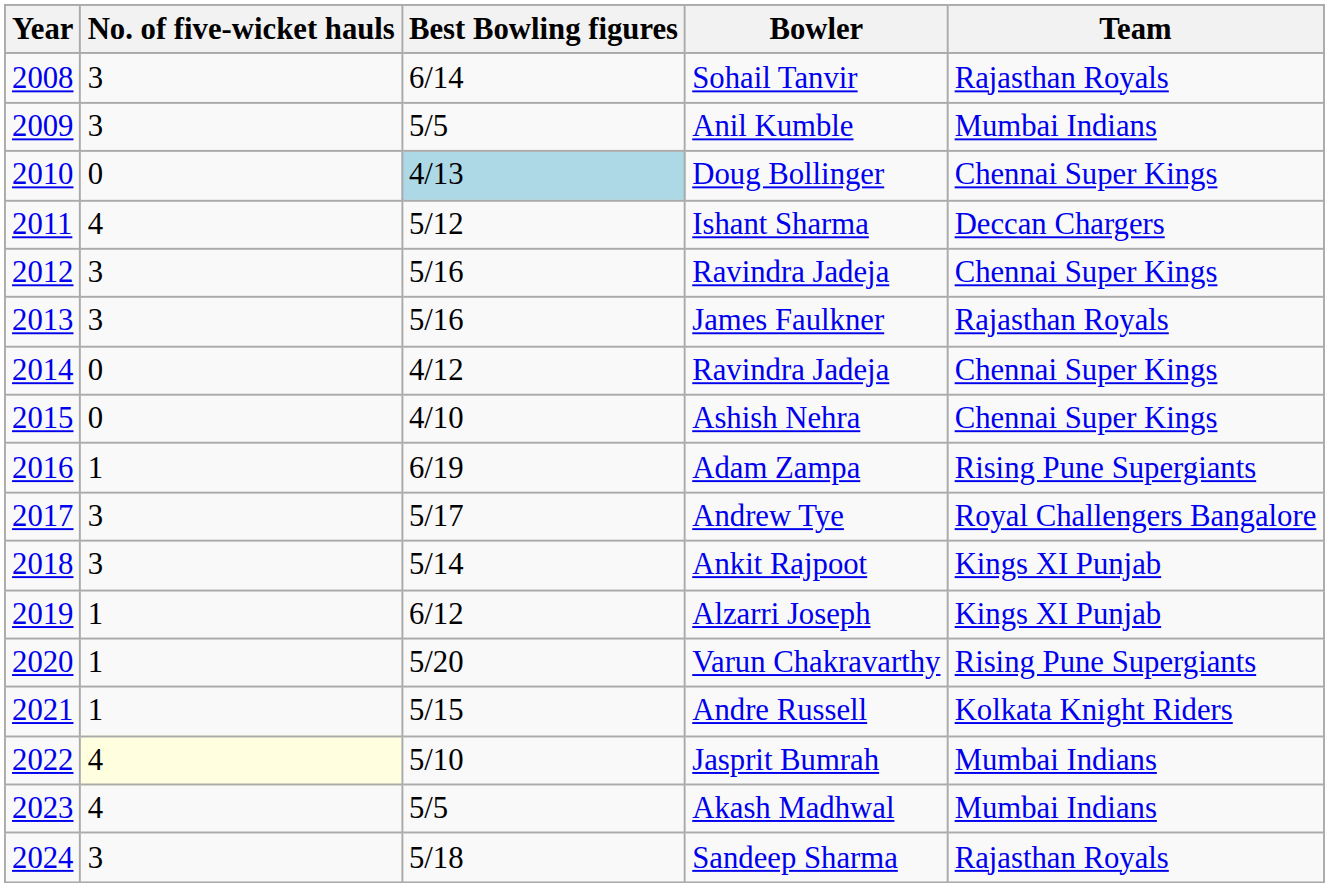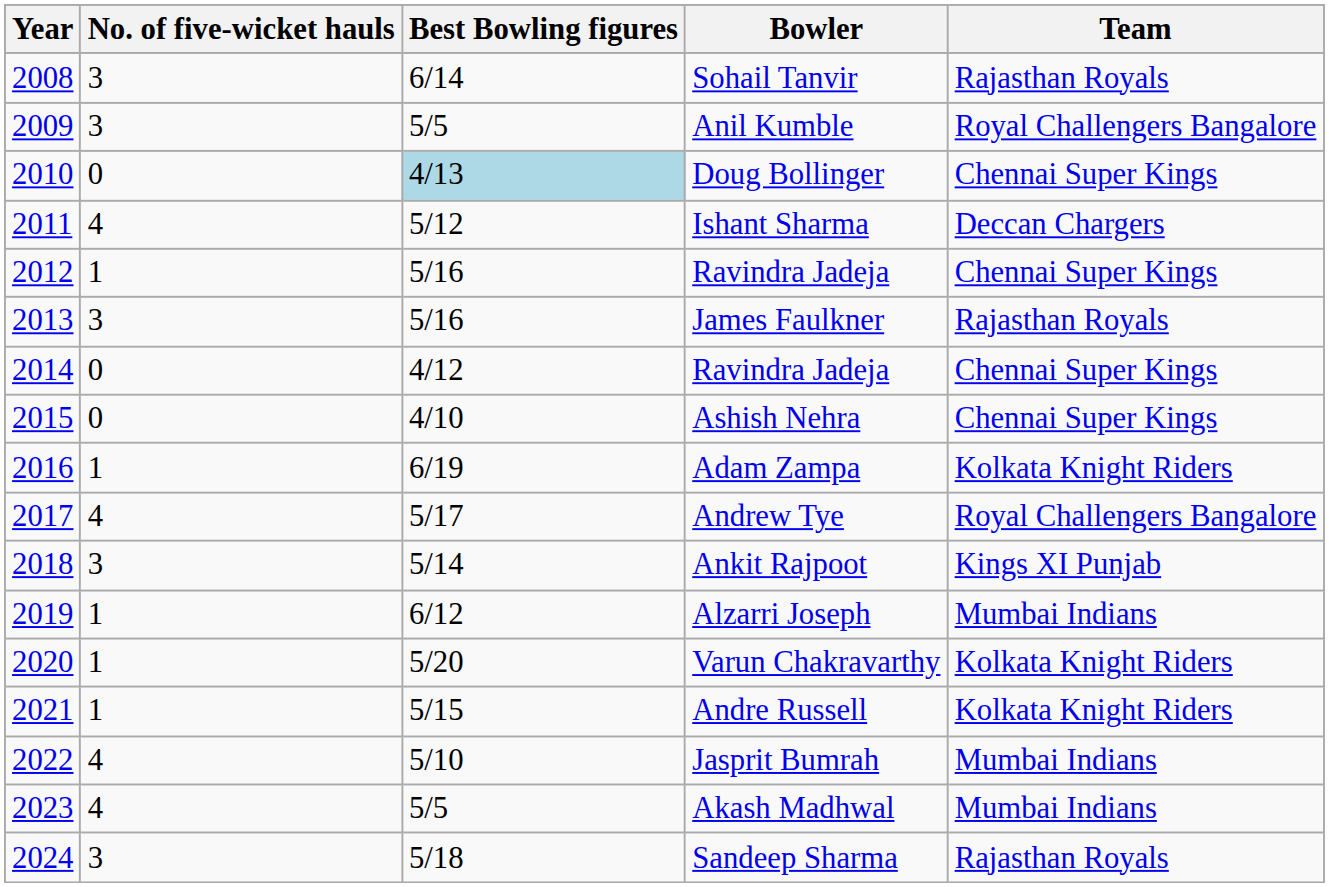 <table class="wikitable sortable">
 <tr>
 <th>Year</th>
 <th>No. of five-wicket hauls</th>
 <th class="sortable">Best Bowling figures</th>
 <th class="sortable">Bowler</th>
 <th class="sortable">Team</th>
 </tr>
 <tr>
 <td><a href='#'>2008</a></td>
 <td>3</td>
 <td>6/14</td>
 <td><a href='#'>Sohail Tanvir</a></td>
 <td><a href='#'>Rajasthan Royals</a></td>
 </tr>
 <tr>
 <td><a href='#'>2009</a></td>
 <td>3</td>
 <td>5/5</td>
 <td><a href='#'>Anil Kumble</a></td>
-<td><a href='#'>Mumbai Indians</a></td>
+<td><a href='#'>Royal Challengers Bangalore</a></td>
 </tr>
 <tr>
 <td><a href='#'>2010</a></td>
 <td>0</td>
 <td style="background: lightblue;">4/13</td>
 <td><a href='#'>Doug Bollinger</a></td>
 <td><a href='#'>Chennai Super Kings</a></td>
 </tr>
 <tr>
 <td><a href='#'>2011</a></td>
 <td>4</td>
 <td>5/12</td>
 <td><a href='#'>Ishant Sharma</a></td>
 <td><a href='#'>Deccan Chargers</a></td>
 </tr>
 <tr>
 <td><a href='#'>2012</a></td>
-<td>3</td>
+<td>1</td>
 <td>5/16</td>
 <td><a href='#'>Ravindra Jadeja</a></td>
 <td><a href='#'>Chennai Super Kings</a></td>
 </tr>
 <tr>
 <td><a href='#'>2013</a></td>
 <td>3</td>
 <td>5/16</td>
 <td><a href='#'>James Faulkner</a></td>
 <td><a href='#'>Rajasthan Royals</a></td>
 </tr>
 <tr>
 <td><a href='#'>2014</a></td>
 <td>0</td>
 <td>4/12</td>
 <td><a href='#'>Ravindra Jadeja</a></td>
 <td><a href='#'>Chennai Super Kings</a></td>
 </tr>
 <tr>
 <td><a href='#'>2015</a></td>
 <td>0</td>
 <td>4/10</td>
 <td><a href='#'>Ashish Nehra</a></td>
 <td><a href='#'>Chennai Super Kings</a></td>
 </tr>
 <tr>
 <td><a href='#'>2016</a></td>
 <td>1</td>
 <td>6/19</td>
 <td><a href='#'>Adam Zampa</a></td>
-<td><a href='#'>Rising Pune Supergiants</a></td>
+<td><a href='#'>Kolkata Knight Riders</a></td>
 </tr>
 <tr>
 <td><a href='#'>2017</a></td>
-<td>3</td>
+<td>4</td>
 <td>5/17</td>
 <td><a href='#'>Andrew Tye</a></td>
 <td><a href='#'>Royal Challengers Bangalore</a></td>
 </tr>
 <tr>
 <td><a href='#'>2018</a></td>
 <td>3</td>
 <td>5/14</td>
 <td><a href='#'>Ankit Rajpoot</a></td>
 <td><a href='#'>Kings XI Punjab</a></td>
 </tr>
 <tr>
 <td><a href='#'>2019</a></td>
 <td>1</td>
 <td>6/12</td>
 <td><a href='#'>Alzarri Joseph</a></td>
-<td><a href='#'>Kings XI Punjab</a></td>
+<td><a href='#'>Mumbai Indians</a></td>
 </tr>
 <tr>
 <td><a href='#'>2020</a></td>
 <td>1</td>
 <td>5/20</td>
 <td><a href='#'>Varun Chakravarthy</a></td>
-<td><a href='#'>Rising Pune Supergiants</a></td>
+<td><a href='#'>Kolkata Knight Riders</a></td>
 </tr>
 <tr>
 <td><a href='#'>2021</a></td>
 <td>1</td>
 <td>5/15</td>
 <td><a href='#'>Andre Russell</a></td>
 <td><a href='#'>Kolkata Knight Riders</a></td>
 </tr>
 <tr>
 <td><a href='#'>2022</a></td>
-<td style="background: lightyellow;">4</td>
+<td>4</td>
 <td>5/10</td>
 <td><a href='#'>Jasprit Bumrah</a></td>
 <td><a href='#'>Mumbai Indians</a></td>
 </tr>
 <tr>
 <td><a href='#'>2023</a></td>
 <td>4</td>
 <td>5/5</td>
 <td><a href='#'>Akash Madhwal</a></td>
 <td><a href='#'>Mumbai Indians</a></td>
 </tr>
 <tr>
 <td><a href='#'>2024</a></td>
 <td>3</td>
 <td>5/18</td>
 <td><a href='#'>Sandeep Sharma</a></td>
 <td><a href='#'>Rajasthan Royals</a></td>
 </tr>
 </table>
